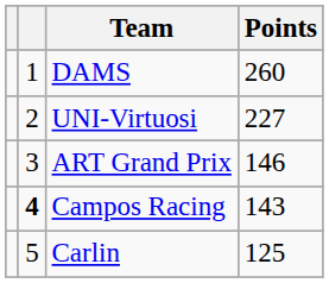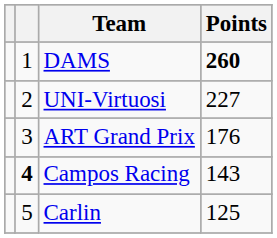 <table class="wikitable" style="font-size: 85%;">
 <tr>
 <th></th>
 <th></th>
 <th>Team</th>
 <th>Points</th>
 </tr>
 <tr>
 <td></td>
 <td align="center">1</td>
 <td> <a href='#'>DAMS</a></td>
-<td>260</td>
+<td><strong>260</strong></td>
 </tr>
 <tr>
 <td></td>
 <td align="center">2</td>
 <td> <a href='#'>UNI-Virtuosi</a></td>
 <td>227</td>
 </tr>
 <tr>
 <td></td>
 <td align="center">3</td>
 <td> <a href='#'>ART Grand Prix</a></td>
-<td>146</td>
+<td>176</td>
 </tr>
 <tr>
 <td></td>
 <td align="center"><strong>4</strong></td>
 <td> <a href='#'>Campos Racing</a></td>
 <td>143</td>
 </tr>
 <tr>
 <td></td>
 <td align="center">5</td>
 <td> <a href='#'>Carlin</a></td>
 <td>125</td>
 </tr>
 </table>
